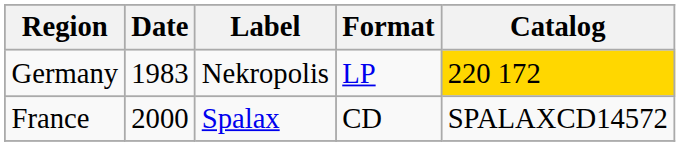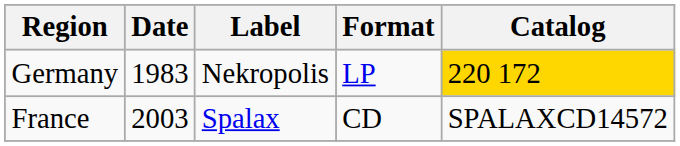 <table class="wikitable">
 <tr>
 <th>Region</th>
 <th>Date</th>
 <th>Label</th>
 <th>Format</th>
 <th>Catalog</th>
 </tr>
 <tr>
 <td>Germany</td>
 <td>1983</td>
 <td>Nekropolis</td>
 <td><a href='#'>LP</a></td>
 <td style="background: gold;">220 172</td>
 </tr>
 <tr>
 <td>France</td>
-<td>2000</td>
+<td>2003</td>
 <td><a href='#'>Spalax</a></td>
 <td>CD</td>
 <td>SPALAXCD14572</td>
 </tr>
 </table>
